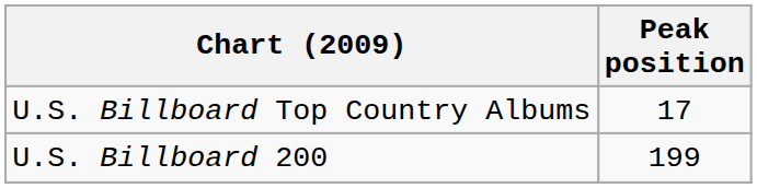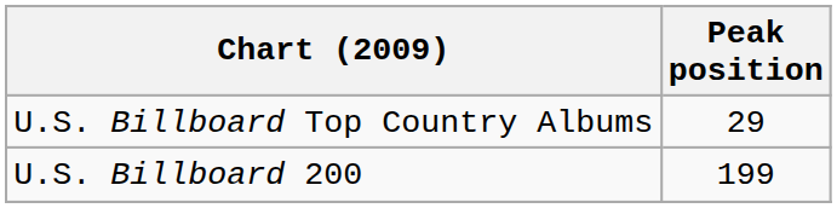 <table class="wikitable">
 <tr>
 <th>Chart (2009)</th>
 <th>Peak<br>position</th>
 </tr>
 <tr>
 <td>U.S. <em>Billboard</em> Top Country Albums</td>
-<td align="center">17</td>
+<td align="center">29</td>
 </tr>
 <tr>
 <td>U.S. <em>Billboard</em> 200</td>
 <td align="center">199</td>
 </tr>
 <tr>
 </tr>
 </table>
